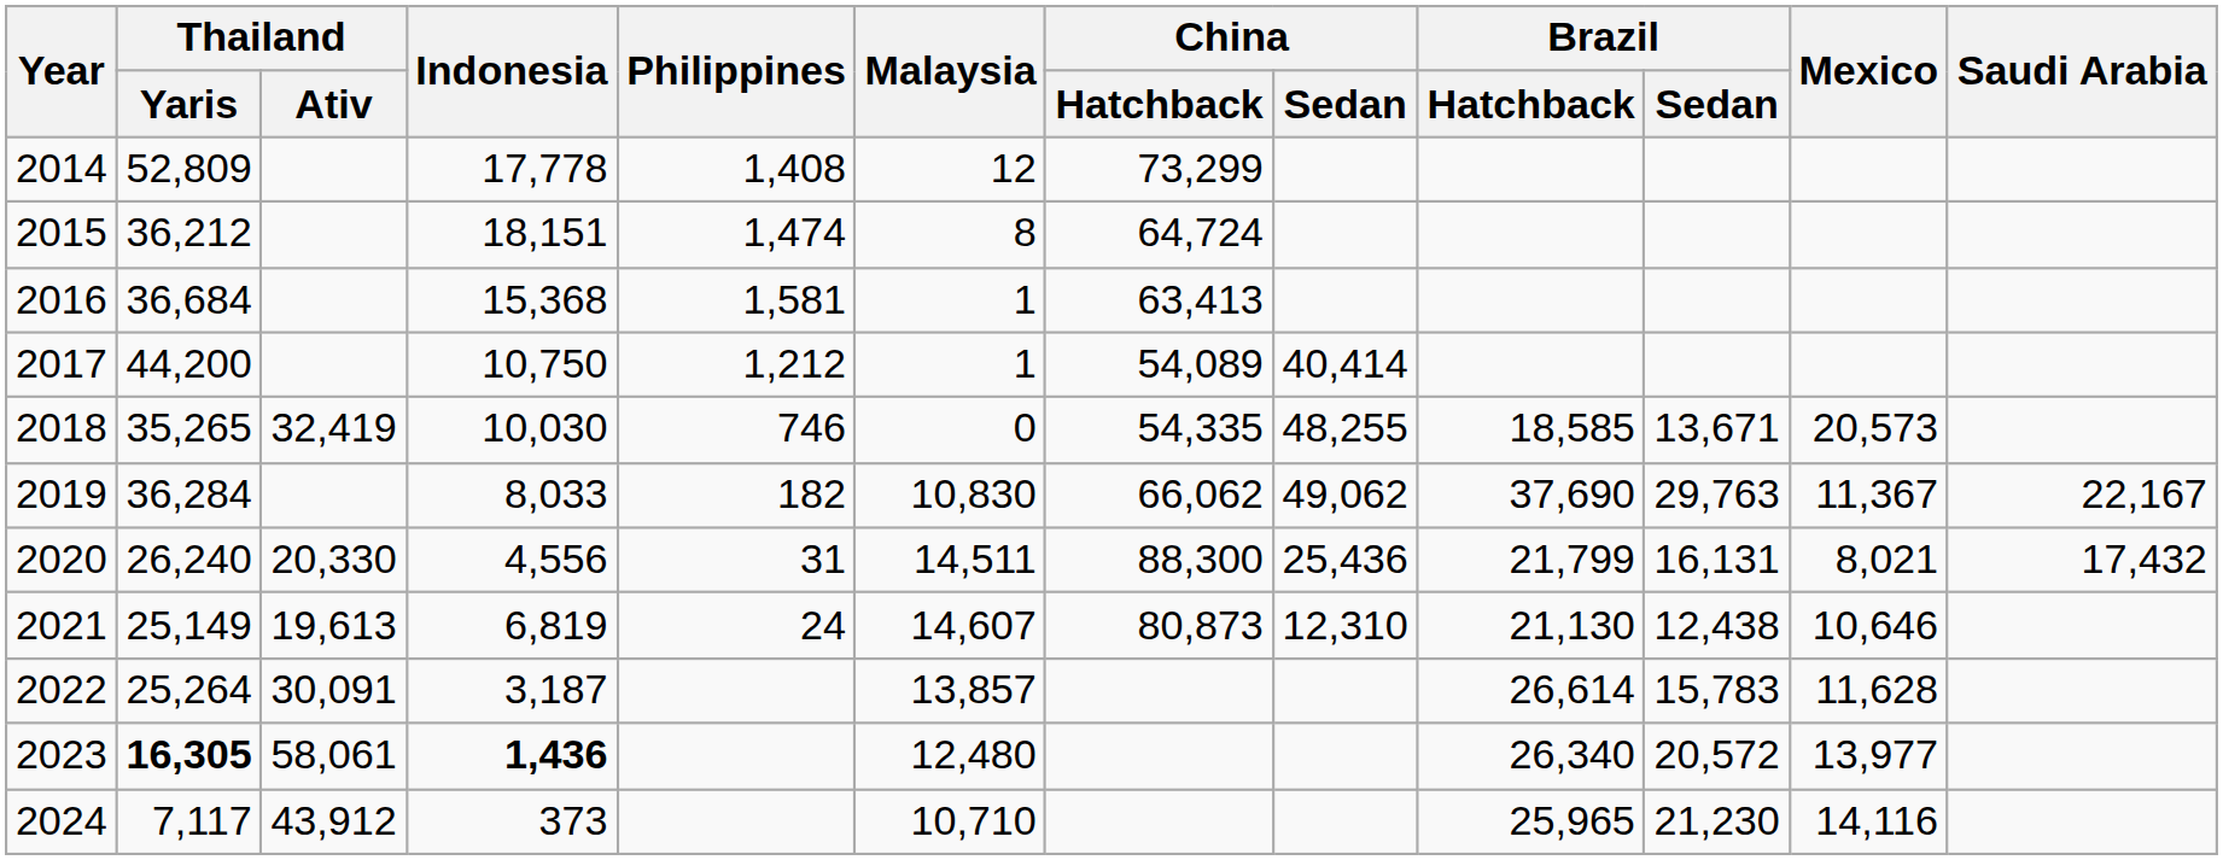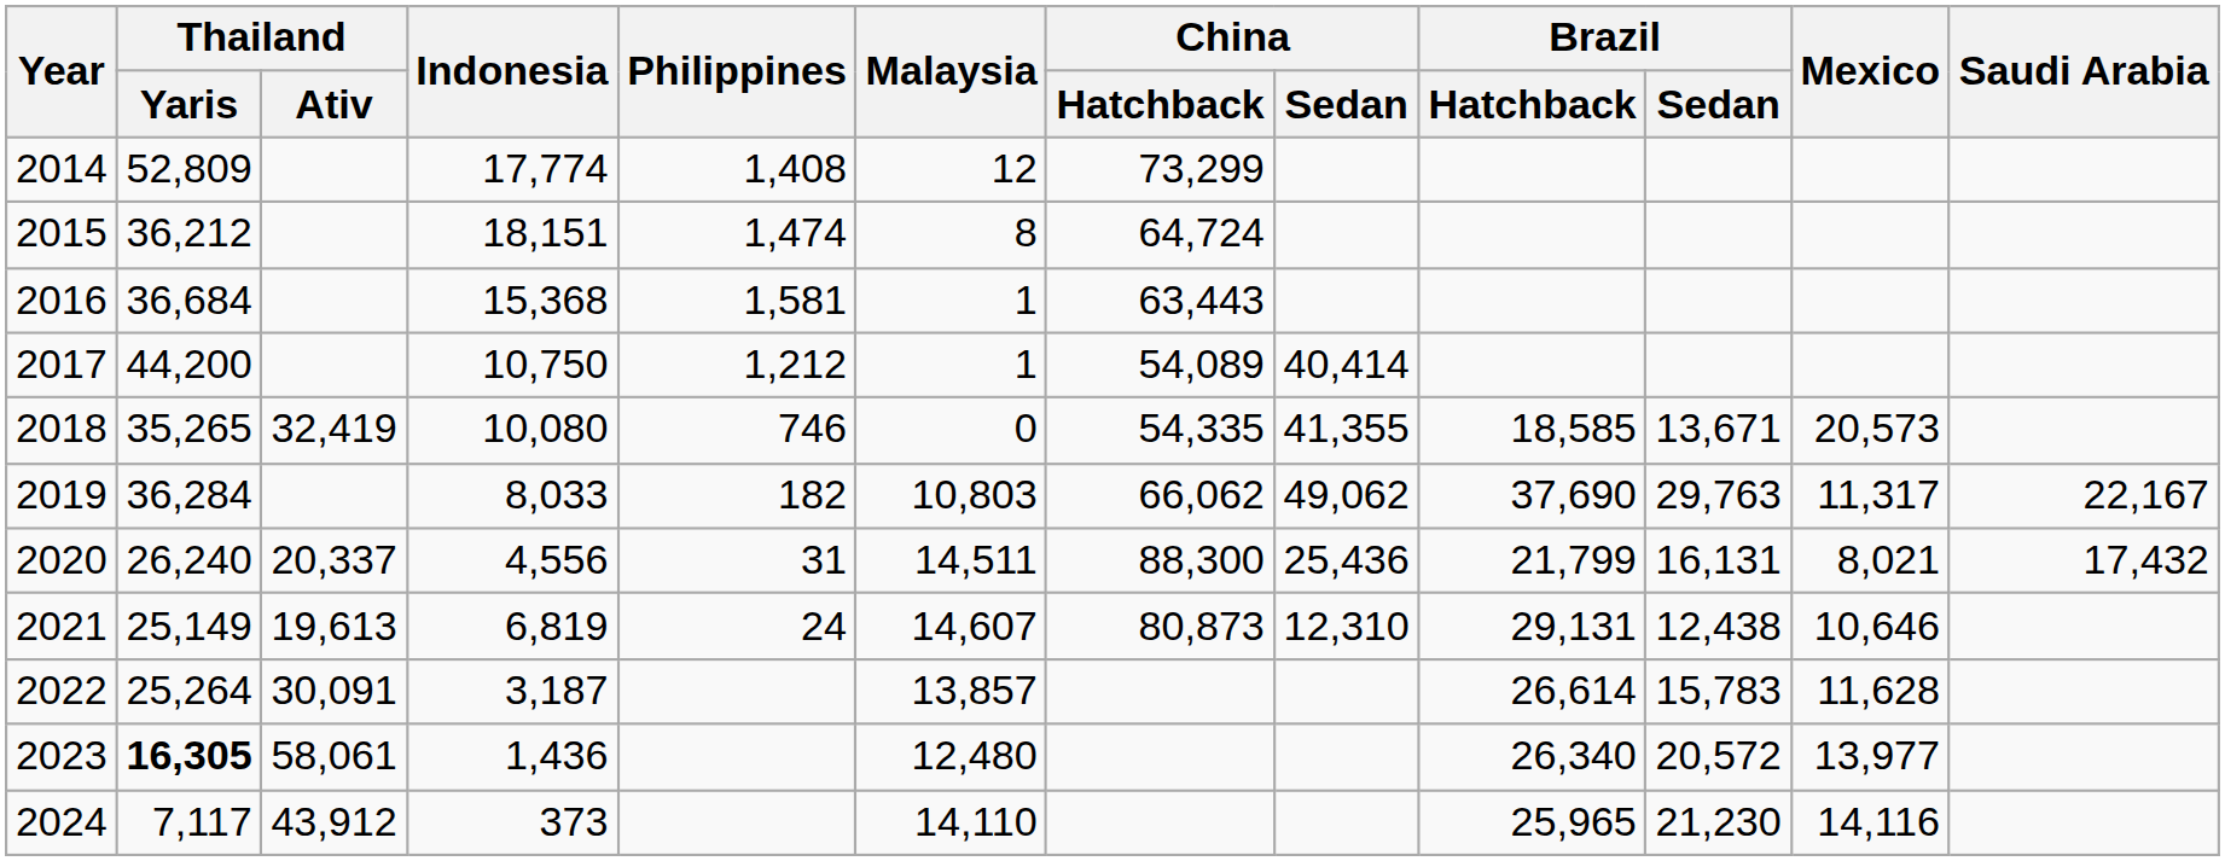 <table class=wikitable style="text-align: right;">
 <tr>
 <th rowspan="2">Year</th>
 <th colspan="2">Thailand</th>
 <th rowspan="2">Indonesia</th>
 <th rowspan="2">Philippines</th>
 <th rowspan="2">Malaysia</th>
 <th colspan="2">China</th>
 <th colspan="2">Brazil</th>
 <th rowspan="2">Mexico</th>
 <th rowspan="2">Saudi Arabia</th>
 </tr>
 <tr>
 <th>Yaris</th>
 <th>Ativ</th>
 <th>Hatchback</th>
 <th>Sedan</th>
 <th>Hatchback</th>
 <th>Sedan</th>
 </tr>
 <tr>
 <td>2014</td>
 <td>52,809</td>
 <td></td>
-<td>17,778</td>
+<td>17,774</td>
 <td>1,408</td>
 <td>12</td>
 <td>73,299</td>
 <td></td>
 <td></td>
 <td></td>
 <td></td>
 <td></td>
 </tr>
 <tr>
 <td>2015</td>
 <td>36,212</td>
 <td></td>
 <td>18,151</td>
 <td>1,474</td>
 <td>8</td>
 <td>64,724</td>
 <td></td>
 <td></td>
 <td></td>
 <td></td>
 <td></td>
 </tr>
 <tr>
 <td>2016</td>
 <td>36,684</td>
 <td></td>
 <td>15,368</td>
 <td>1,581</td>
 <td>1</td>
-<td>63,413</td>
+<td>63,443</td>
 <td></td>
 <td></td>
 <td></td>
 <td></td>
 <td></td>
 </tr>
 <tr>
 <td>2017</td>
 <td>44,200</td>
 <td></td>
 <td>10,750</td>
 <td>1,212</td>
 <td>1</td>
 <td>54,089</td>
 <td>40,414</td>
 <td></td>
 <td></td>
 <td></td>
 <td></td>
 </tr>
 <tr>
 <td>2018</td>
 <td>35,265</td>
 <td>32,419</td>
-<td>10,030</td>
+<td>10,080</td>
 <td>746</td>
 <td>0</td>
 <td>54,335</td>
-<td>48,255</td>
+<td>41,355</td>
 <td>18,585</td>
 <td>13,671</td>
 <td>20,573</td>
 <td></td>
 </tr>
 <tr>
 <td>2019</td>
 <td>36,284</td>
 <td></td>
 <td>8,033</td>
 <td>182</td>
-<td>10,830</td>
+<td>10,803</td>
 <td>66,062</td>
 <td>49,062</td>
 <td>37,690</td>
 <td>29,763</td>
-<td>11,367</td>
+<td>11,317</td>
 <td>22,167</td>
 </tr>
 <tr>
 <td>2020</td>
 <td>26,240</td>
-<td>20,330</td>
+<td>20,337</td>
 <td>4,556</td>
 <td>31</td>
 <td>14,511</td>
 <td>88,300</td>
 <td>25,436</td>
 <td>21,799</td>
 <td>16,131</td>
 <td>8,021</td>
 <td>17,432</td>
 </tr>
 <tr>
 <td>2021</td>
 <td>25,149</td>
 <td>19,613</td>
 <td>6,819</td>
 <td>24</td>
 <td>14,607</td>
 <td>80,873</td>
 <td>12,310</td>
-<td>21,130</td>
+<td>29,131</td>
 <td>12,438</td>
 <td>10,646</td>
 <td></td>
 </tr>
 <tr>
 <td>2022</td>
 <td>25,264</td>
 <td>30,091</td>
 <td>3,187</td>
 <td></td>
 <td>13,857</td>
 <td></td>
 <td></td>
 <td>26,614</td>
 <td>15,783</td>
 <td>11,628</td>
 <td></td>
 </tr>
 <tr>
 <td>2023</td>
 <td><strong>16,305</strong></td>
 <td>58,061</td>
-<td><strong>1,436</strong></td>
+<td>1,436</td>
 <td></td>
 <td>12,480</td>
 <td></td>
 <td></td>
 <td>26,340</td>
 <td>20,572</td>
 <td>13,977</td>
 <td></td>
 </tr>
 <tr>
 <td>2024</td>
 <td>7,117</td>
 <td>43,912</td>
 <td>373</td>
 <td></td>
-<td>10,710</td>
+<td>14,110</td>
 <td></td>
 <td></td>
 <td>25,965</td>
 <td>21,230</td>
 <td>14,116</td>
 <td></td>
 </tr>
 </table>
